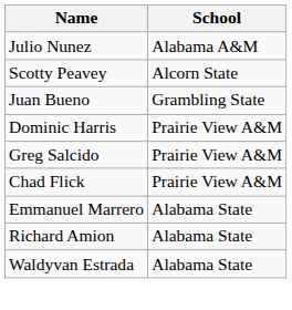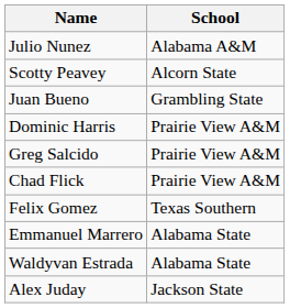 <table class=wikitable>
 <tr>
 <th>Name</th>
 <th>School</th>
 </tr>
 <tr>
 <td>Julio Nunez</td>
 <td>Alabama A&M</td>
 </tr>
 <tr>
 <td>Scotty Peavey</td>
 <td>Alcorn State</td>
 </tr>
 <tr>
 <td>Juan Bueno</td>
 <td>Grambling State</td>
 </tr>
 <tr>
 <td>Dominic Harris</td>
 <td>Prairie View A&M</td>
 </tr>
 <tr>
 <td>Greg Salcido</td>
 <td>Prairie View A&M</td>
 </tr>
 <tr>
 <td>Chad Flick</td>
 <td>Prairie View A&M</td>
 </tr>
 <tr>
-<td>Emmanuel Marrero</td>
-<td>Alabama State</td>
+<td>Felix Gomez</td>
+<td>Texas Southern</td>
 </tr>
 <tr>
-<td>Richard Amion</td>
+<td>Emmanuel Marrero</td>
 <td>Alabama State</td>
 </tr>
 <tr>
 <td>Waldyvan Estrada</td>
 <td>Alabama State</td>
 </tr>
+<tr>
+<td>Alex Juday</td>
+<td>Jackson State</td>
+</tr>
 </table>
